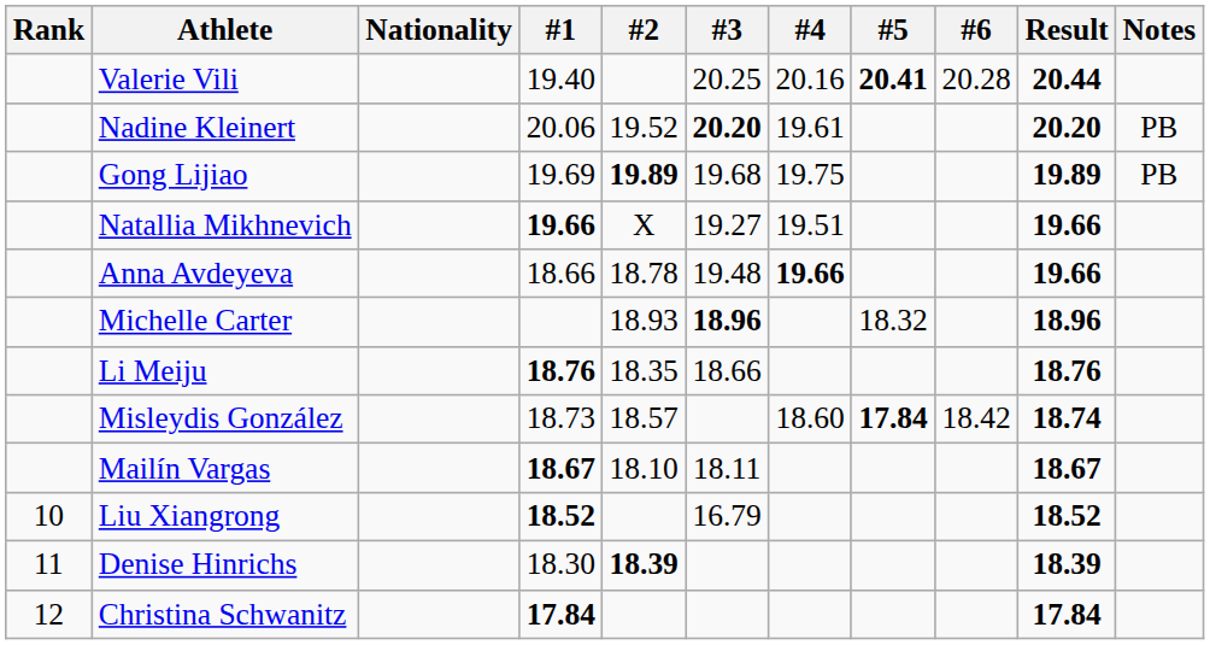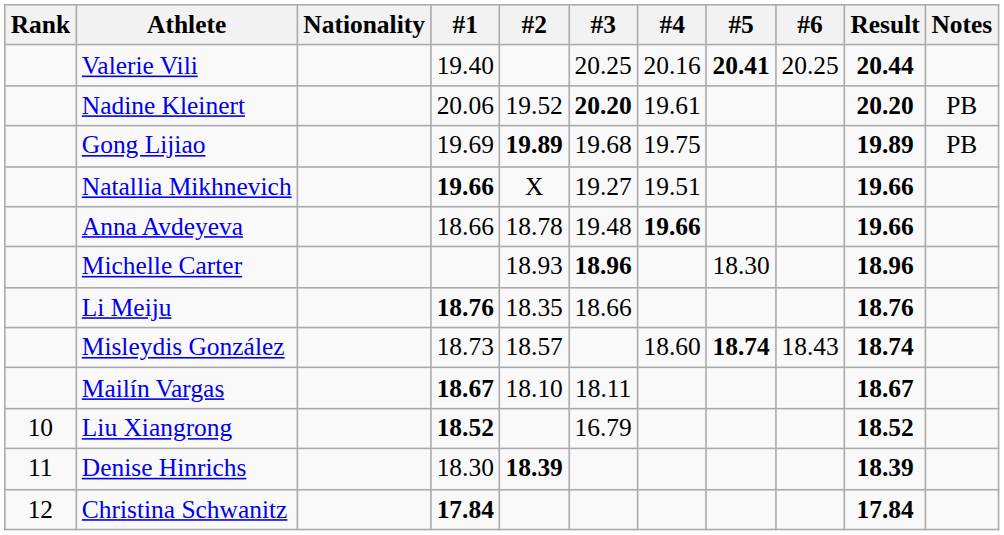 <table class="wikitable sortable" style="text-align:center">
 <tr>
 <th>Rank</th>
 <th>Athlete</th>
 <th>Nationality</th>
 <th>#1</th>
 <th>#2</th>
 <th>#3</th>
 <th>#4</th>
 <th>#5</th>
 <th>#6</th>
 <th>Result</th>
 <th>Notes</th>
 </tr>
 <tr>
 <td></td>
 <td align=left><a href='#'>Valerie Vili</a></td>
 <td align=left></td>
 <td>19.40</td>
 <td></td>
 <td>20.25</td>
 <td>20.16</td>
 <td><strong>20.41</strong></td>
-<td>20.28</td>
+<td>20.25</td>
 <td><strong>20.44</strong></td>
 <td></td>
 </tr>
 <tr>
 <td></td>
 <td align=left><a href='#'>Nadine Kleinert</a></td>
 <td align=left></td>
 <td>20.06</td>
 <td>19.52</td>
 <td><strong>20.20</strong></td>
 <td>19.61</td>
 <td></td>
 <td></td>
 <td><strong>20.20</strong></td>
 <td>PB</td>
 </tr>
 <tr>
 <td></td>
 <td align=left><a href='#'>Gong Lijiao</a></td>
 <td align=left></td>
 <td>19.69</td>
 <td><strong>19.89</strong></td>
 <td>19.68</td>
 <td>19.75</td>
 <td></td>
 <td></td>
 <td><strong>19.89</strong></td>
 <td>PB</td>
 </tr>
 <tr>
 <td></td>
 <td align=left><a href='#'>Natallia Mikhnevich</a></td>
 <td align=left></td>
 <td><strong>19.66</strong></td>
 <td>X</td>
 <td>19.27</td>
 <td>19.51</td>
 <td></td>
 <td></td>
 <td><strong>19.66</strong></td>
 <td></td>
 </tr>
 <tr>
 <td></td>
 <td align=left><a href='#'>Anna Avdeyeva</a></td>
 <td align=left></td>
 <td>18.66</td>
 <td>18.78</td>
 <td>19.48</td>
 <td><strong>19.66</strong></td>
 <td></td>
 <td></td>
 <td><strong>19.66</strong></td>
 <td></td>
 </tr>
 <tr>
 <td></td>
 <td align=left><a href='#'>Michelle Carter</a></td>
 <td align=left></td>
 <td></td>
 <td>18.93</td>
 <td><strong>18.96</strong></td>
 <td></td>
-<td>18.32</td>
+<td>18.30</td>
 <td></td>
 <td><strong>18.96</strong></td>
 <td></td>
 </tr>
 <tr>
 <td></td>
 <td align=left><a href='#'>Li Meiju</a></td>
 <td align=left></td>
 <td><strong>18.76</strong></td>
 <td>18.35</td>
 <td>18.66</td>
 <td></td>
 <td></td>
 <td></td>
 <td><strong>18.76</strong></td>
 <td></td>
 </tr>
 <tr>
 <td></td>
 <td align=left><a href='#'>Misleydis González</a></td>
 <td align=left></td>
 <td>18.73</td>
 <td>18.57</td>
 <td></td>
 <td>18.60</td>
-<td><strong>17.84</strong></td>
-<td>18.42</td>
+<td><strong>18.74</strong></td>
+<td>18.43</td>
 <td><strong>18.74</strong></td>
 <td></td>
 </tr>
 <tr>
 <td></td>
 <td align=left><a href='#'>Mailín Vargas</a></td>
 <td align=left></td>
 <td><strong>18.67</strong></td>
 <td>18.10</td>
 <td>18.11</td>
 <td></td>
 <td></td>
 <td></td>
 <td><strong>18.67</strong></td>
 <td></td>
 </tr>
 <tr>
 <td>10</td>
 <td align=left><a href='#'>Liu Xiangrong</a></td>
 <td align=left></td>
 <td><strong>18.52</strong></td>
 <td></td>
 <td>16.79</td>
 <td></td>
 <td></td>
 <td></td>
 <td><strong>18.52</strong></td>
 <td></td>
 </tr>
 <tr>
 <td>11</td>
 <td align=left><a href='#'>Denise Hinrichs</a></td>
 <td align=left></td>
 <td>18.30</td>
 <td><strong>18.39</strong></td>
 <td></td>
 <td></td>
 <td></td>
 <td></td>
 <td><strong>18.39</strong></td>
 <td></td>
 </tr>
 <tr>
 <td>12</td>
 <td align=left><a href='#'>Christina Schwanitz</a></td>
 <td align=left></td>
 <td><strong>17.84</strong></td>
 <td></td>
 <td></td>
 <td></td>
 <td></td>
 <td></td>
 <td><strong>17.84</strong></td>
 <td></td>
 </tr>
 </table>
